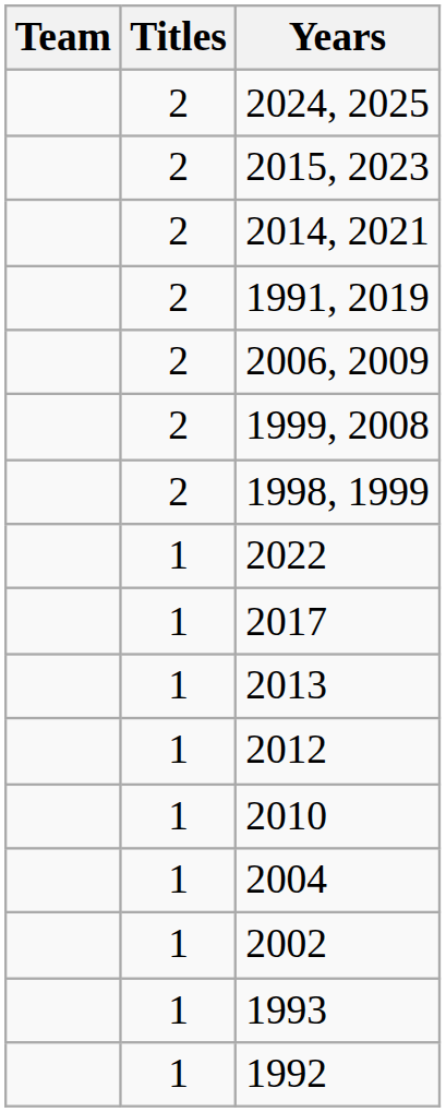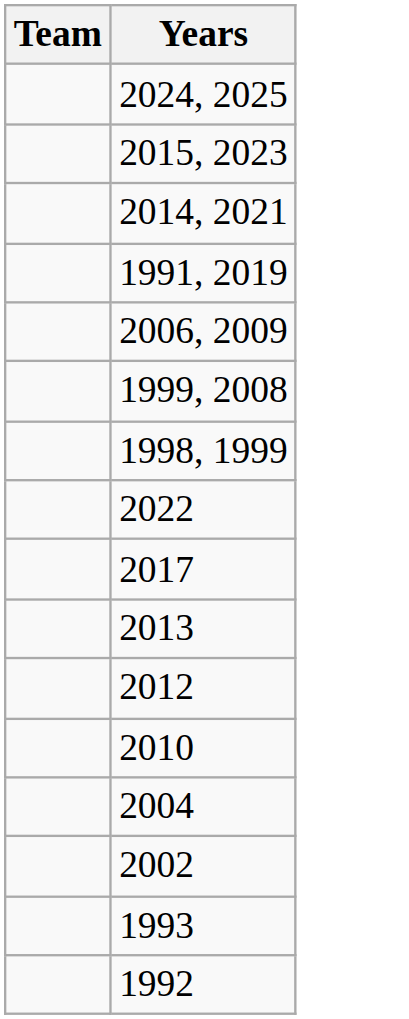 <table class="wikitable sortable" style="text-align:center">
 <tr>
 <th>Team</th>
-<th>Titles</th>
 <th>Years</th>
 </tr>
 <tr>
 <td style=><strong></strong></td>
-<td>2</td>
 <td align=left>2024, 2025</td>
 </tr>
 <tr>
 <td style=><strong></strong></td>
-<td>2</td>
 <td align=left>2015, 2023</td>
 </tr>
 <tr>
 <td style=><strong></strong></td>
-<td>2</td>
 <td align=left>2014, 2021</td>
 </tr>
 <tr>
 <td style=><strong></strong></td>
-<td>2</td>
 <td align=left>1991, 2019</td>
 </tr>
 <tr>
 <td style=><strong></strong></td>
-<td>2</td>
 <td align=left>2006, 2009</td>
 </tr>
 <tr>
 <td style=><strong></strong></td>
-<td>2</td>
 <td align=left>1999, 2008</td>
 </tr>
 <tr>
 <td style=><strong></strong></td>
-<td>2</td>
 <td align=left>1998, 1999</td>
 </tr>
 <tr>
 <td style=><strong></strong></td>
-<td>1</td>
 <td align=left>2022</td>
 </tr>
 <tr>
 <td style=><strong></strong></td>
-<td>1</td>
 <td align=left>2017</td>
 </tr>
 <tr>
 <td style=><strong></strong></td>
-<td>1</td>
 <td align=left>2013</td>
 </tr>
 <tr>
 <td style=><strong></strong></td>
-<td>1</td>
 <td align=left>2012</td>
 </tr>
 <tr>
 <td style=><strong></strong></td>
-<td>1</td>
 <td align=left>2010</td>
 </tr>
 <tr>
 <td style=><strong></strong></td>
-<td>1</td>
 <td align=left>2004</td>
 </tr>
 <tr>
 <td style=><strong></strong></td>
-<td>1</td>
 <td align=left>2002</td>
 </tr>
 <tr>
 <td style=><strong></strong></td>
-<td>1</td>
 <td align=left>1993</td>
 </tr>
 <tr>
 <td style=><strong></strong></td>
-<td>1</td>
 <td align=left>1992</td>
 </tr>
 </table>
